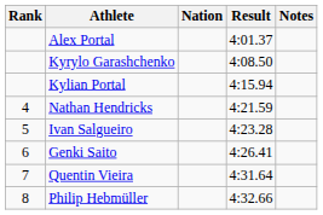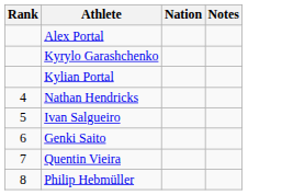 <table class="wikitable sortable" style="text-align:center">
 <tr>
 <th>Rank</th>
 <th>Athlete</th>
 <th>Nation</th>
-<th>Result</th>
 <th>Notes</th>
 </tr>
 <tr>
 <td></td>
 <td align="left"><a href='#'>Alex Portal</a></td>
 <td align=left></td>
-<td>4:01.37</td>
 <td></td>
 </tr>
 <tr>
 <td></td>
 <td align="left"><a href='#'>Kyrylo Garashchenko</a></td>
 <td align=left></td>
-<td>4:08.50</td>
 <td></td>
 </tr>
 <tr>
 <td></td>
 <td align="left"><a href='#'>Kylian Portal</a></td>
 <td align=left></td>
-<td>4:15.94</td>
 <td></td>
 </tr>
 <tr>
 <td>4</td>
 <td align="left"><a href='#'>Nathan Hendricks</a></td>
 <td align=left></td>
-<td>4:21.59</td>
 <td></td>
 </tr>
 <tr>
 <td>5</td>
 <td align="left"><a href='#'>Ivan Salgueiro</a></td>
 <td align=left></td>
-<td>4:23.28</td>
 <td></td>
 </tr>
 <tr>
 <td>6</td>
 <td align="left"><a href='#'>Genki Saito</a></td>
 <td align=left></td>
-<td>4:26.41</td>
 <td></td>
 </tr>
 <tr>
 <td>7</td>
 <td align="left"><a href='#'>Quentin Vieira</a></td>
 <td align=left></td>
-<td>4:31.64</td>
 <td></td>
 </tr>
 <tr>
 <td>8</td>
 <td align="left"><a href='#'>Philip Hebmüller</a></td>
 <td align=left></td>
-<td>4:32.66</td>
 <td></td>
 </tr>
 </table>
